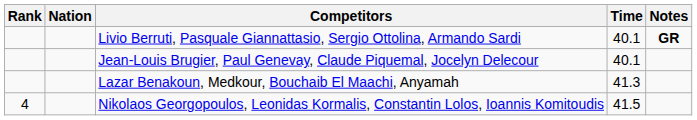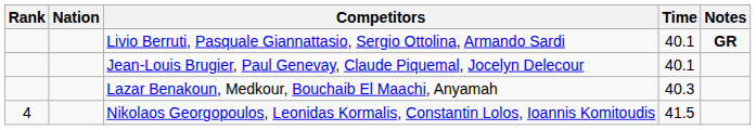 <table class="wikitable sortable" style="text-align:center; font-size:95%">
 <tr>
 <th>Rank</th>
 <th>Nation</th>
 <th>Competitors</th>
 <th>Time</th>
 <th>Notes</th>
 </tr>
 <tr>
 <td></td>
 <td align=left></td>
 <td align=left><a href='#'>Livio Berruti</a>, <a href='#'>Pasquale Giannattasio</a>, <a href='#'>Sergio Ottolina</a>, <a href='#'>Armando Sardi</a></td>
 <td>40.1</td>
 <td><strong>GR</strong></td>
 </tr>
 <tr>
 <td></td>
 <td align=left></td>
 <td align=left><a href='#'>Jean-Louis Brugier</a>, <a href='#'>Paul Genevay</a>, <a href='#'>Claude Piquemal</a>, <a href='#'>Jocelyn Delecour</a></td>
 <td>40.1</td>
 <td></td>
 </tr>
 <tr>
 <td></td>
 <td align=left></td>
 <td align=left><a href='#'>Lazar Benakoun</a>, Medkour, <a href='#'>Bouchaib El Maachi</a>, Anyamah</td>
-<td>41.3</td>
+<td>40.3</td>
 <td></td>
 </tr>
 <tr>
 <td>4</td>
 <td align=left></td>
 <td align=left><a href='#'>Nikolaos Georgopoulos</a>, <a href='#'>Leonidas Kormalis</a>, <a href='#'>Constantin Lolos</a>, <a href='#'>Ioannis Komitoudis</a></td>
 <td>41.5</td>
 <td></td>
 </tr>
 </table>
